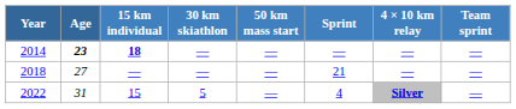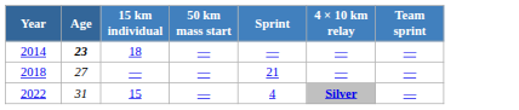 <table class="wikitable" style="font-size:95%; text-align:center; border:grey solid 1px; border-collapse:collapse; background:#ffffff;">
 <tr>
 <th style="background-color:#369; color:white; width:60px;"> Year </th>
 <th style="background-color:#369; color:white; width:40px;"> Age </th>
 <th style="background-color:#4180be; color:white; width:75px;"> 15 km <br> individual </th>
-<th style="background-color:#4180be; color:white; width:75px;"> 30 km <br> skiathlon </th>
 <th style="background-color:#4180be; color:white; width:75px;"> 50 km <br> mass start </th>
 <th style="background-color:#4180be; color:white; width:75px;"> Sprint </th>
 <th style="background-color:#4180be; color:white; width:75px;"> 4 × 10 km <br> relay </th>
 <th style="background-color:#4180be; color:white; width:75px;"> Team <br> sprint </th>
 </tr>
 <tr>
 <td><a href='#'>2014</a></td>
 <td><strong><em>23</em></strong></td>
-<td><strong><a href='#'>18</a></strong></td>
-<td><a href='#'>—</a></td>
+<td><a href='#'>18</a></td>
 <td><a href='#'>—</a></td>
 <td><a href='#'>—</a></td>
 <td><a href='#'>—</a></td>
 <td><a href='#'>—</a></td>
 </tr>
 <tr>
 <td><a href='#'>2018</a></td>
 <td><em>27</em></td>
 <td><a href='#'>—</a></td>
 <td><a href='#'>—</a></td>
-<td><a href='#'>—</a></td>
 <td><a href='#'>21</a></td>
 <td><a href='#'>—</a></td>
 <td><a href='#'>—</a></td>
 </tr>
 <tr>
 <td><a href='#'>2022</a></td>
 <td><em>31</em></td>
 <td><a href='#'>15</a></td>
-<td><a href='#'>5</a></td>
 <td><a href='#'>—</a></td>
 <td><a href='#'>4</a></td>
 <td style="background:silver;"><a href='#'><strong>Silver</strong></a></td>
 <td><a href='#'>—</a></td>
 </tr>
 </table>
